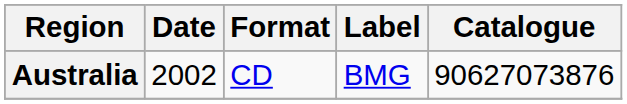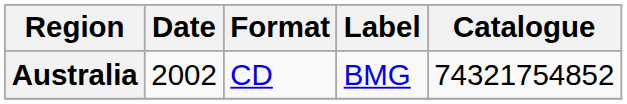 <table class="wikitable plainrowheaders">
 <tr>
 <th scope="col">Region</th>
 <th scope="col">Date</th>
 <th scope="col">Format</th>
 <th scope="col">Label</th>
 <th scope="col">Catalogue</th>
 </tr>
 <tr>
 <th scope="row">Australia</th>
 <td>2002</td>
 <td><a href='#'>CD</a></td>
 <td><a href='#'>BMG</a></td>
-<td>90627073876</td>
+<td>74321754852</td>
 </tr>
 <tr>
 </tr>
 </table>
